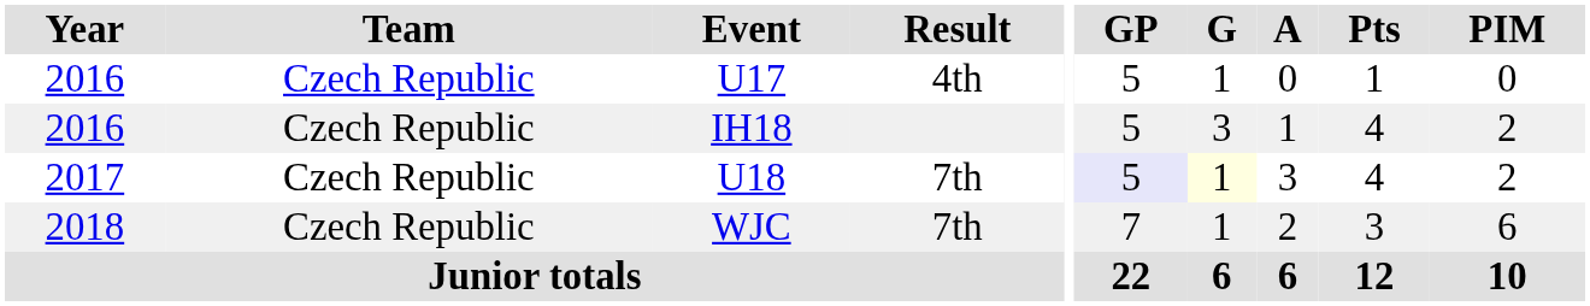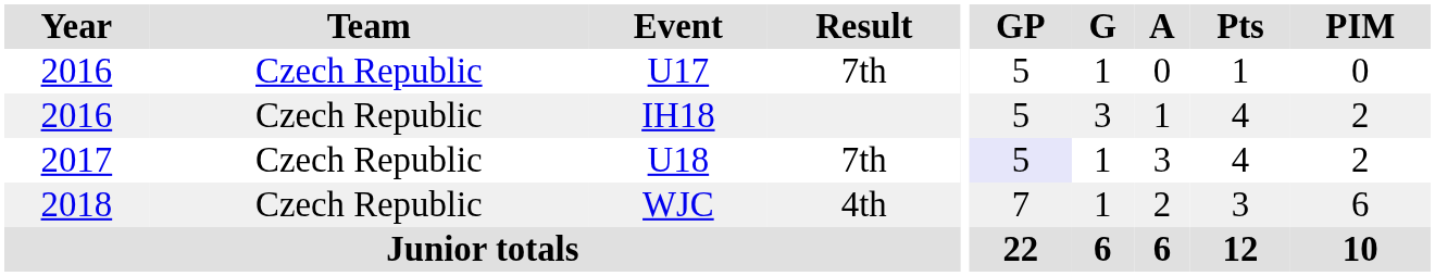 <table border="0" cellpadding="1" cellspacing="0" ID="Table3" style="text-align:center; width:40em">
 <tr ALIGN="center" bgcolor="#e0e0e0">
 <th>Year</th>
 <th>Team</th>
 <th>Event</th>
 <th>Result</th>
 <th rowspan="99" bgcolor="#ffffff"></th>
 <th>GP</th>
 <th>G</th>
 <th>A</th>
 <th>Pts</th>
 <th>PIM</th>
 </tr>
 <tr>
 <td><a href='#'>2016</a></td>
 <td><a href='#'>Czech Republic</a></td>
 <td><a href='#'>U17</a></td>
-<td>4th</td>
+<td>7th</td>
 <td>5</td>
 <td>1</td>
 <td>0</td>
 <td>1</td>
 <td>0</td>
 </tr>
 <tr bgcolor="#f0f0f0">
 <td><a href='#'>2016</a></td>
 <td>Czech Republic</td>
 <td><a href='#'>IH18</a></td>
 <td></td>
 <td>5</td>
 <td>3</td>
 <td>1</td>
 <td>4</td>
 <td>2</td>
 </tr>
 <tr>
 <td><a href='#'>2017</a></td>
 <td>Czech Republic</td>
 <td><a href='#'>U18</a></td>
 <td>7th</td>
 <td style="background: lavender;">5</td>
-<td style="background: lightyellow;">1</td>
+<td>1</td>
 <td>3</td>
 <td>4</td>
 <td>2</td>
 </tr>
 <tr bgcolor="#f0f0f0">
 <td><a href='#'>2018</a></td>
 <td>Czech Republic</td>
 <td><a href='#'>WJC</a></td>
-<td>7th</td>
+<td>4th</td>
 <td>7</td>
 <td>1</td>
 <td>2</td>
 <td>3</td>
 <td>6</td>
 </tr>
 <tr bgcolor="#e0e0e0">
 <th colspan="4">Junior totals</th>
 <th>22</th>
 <th>6</th>
 <th>6</th>
 <th>12</th>
 <th>10</th>
 </tr>
 </table>
